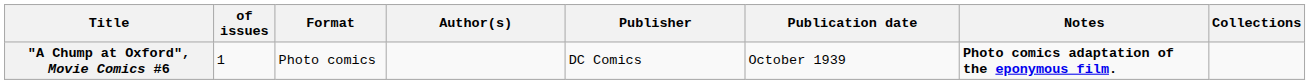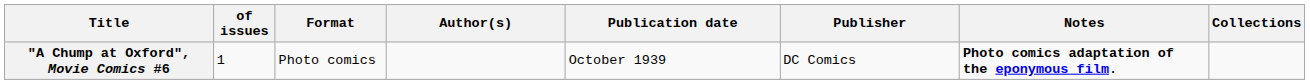 <table class="wikitable">
 <tr>
 <th>Title</th>
 <th style="width:40pt"> of issues</th>
 <th style="width:75pt">Format</th>
 <th style="width:125pt">Author(s)</th>
+<th style="width:150pt">Publication date</th>
 <th style="width:125pt">Publisher</th>
-<th style="width:150pt">Publication date</th>
 <th style="width:175pt">Notes</th>
 <th>Collections</th>
 </tr>
 <tr>
 <th>"A Chump at Oxford", <em>Movie Comics</em> #6</th>
 <td>1</td>
 <td>Photo comics</td>
 <td></td>
+<td>October 1939</td>
 <td>DC Comics</td>
-<td>October 1939</td>
 <td><strong>Photo comics adaptation of the <a href='#'>eponymous film</a>.</strong></td>
 <td></td>
 </tr>
 </table>
